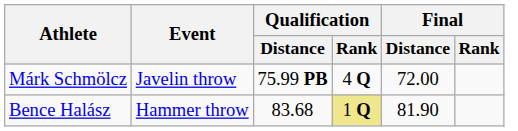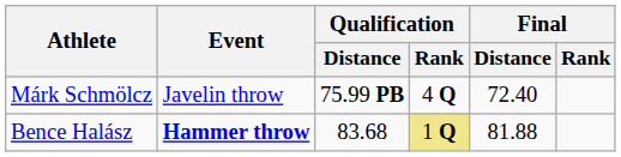 <table class="wikitable" style="font-size:90%">
 <tr>
 <th rowspan=2>Athlete</th>
 <th rowspan=2>Event</th>
 <th colspan=2>Qualification</th>
 <th colspan=2>Final</th>
 </tr>
 <tr style="font-size:95%">
 <th>Distance</th>
 <th>Rank</th>
 <th>Distance</th>
 <th>Rank</th>
 </tr>
 <tr align=center>
 <td align=left><a href='#'>Márk Schmölcz</a></td>
 <td align=left><a href='#'>Javelin throw</a></td>
 <td>75.99	<strong>PB</strong></td>
 <td>4 <strong>Q</strong></td>
-<td>72.00</td>
+<td>72.40</td>
 <td></td>
 </tr>
 <tr align=center>
 <td align=left><a href='#'>Bence Halász</a></td>
-<td align=left><a href='#'>Hammer throw</a></td>
+<td align=left><strong><a href='#'>Hammer throw</a></strong></td>
 <td>83.68</td>
 <td style="background: khaki;">1 <strong>Q</strong></td>
-<td>81.90</td>
+<td>81.88</td>
 <td></td>
 </tr>
 </table>
